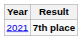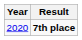 <table class="wikitable">
 <tr>
 <th>Year</th>
 <th>Result</th>
 </tr>
 <tr>
-<td><a href='#'>2021</a></td>
+<td><a href='#'>2020</a></td>
 <td><strong>7th place</strong></td>
 </tr>
 </table>
